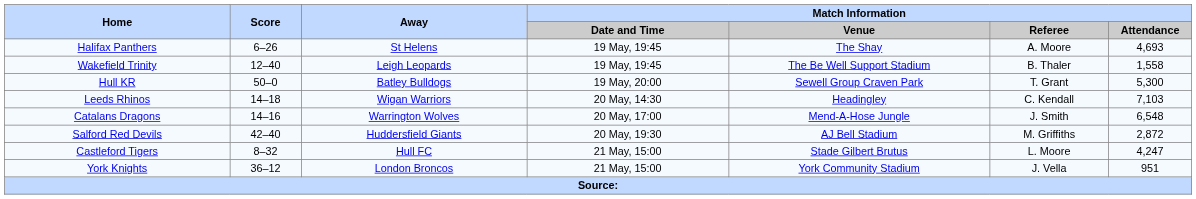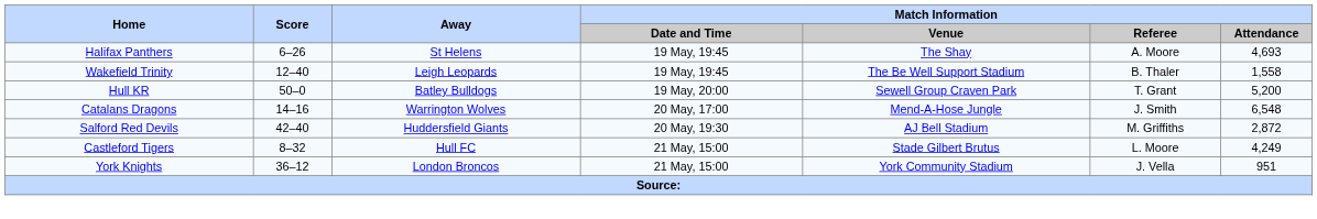 <table border=1 style="border-collapse:collapse; font-size:90%; text-align:center"; cellpadding=3 cellspacing=0 width=100%>
 <tr bgcolor="#c1d8ff">
 <th rowspan=2 width=19%>Home</th>
 <th rowspan=2 width=6%>Score</th>
 <th rowspan=2 width=19%>Away</th>
 <th colspan=4>Match Information</th>
 </tr>
 <tr bgcolor="#cccccc">
 <th width=17%>Date and Time</th>
 <th width=22%>Venue</th>
 <th width=10%>Referee</th>
 <th width=7%>Attendance</th>
 </tr>
 <tr bgcolor=#f5faff>
 <td>  <a href='#'>Halifax Panthers</a></td>
 <td>6–26</td>
 <td> <a href='#'>St Helens</a></td>
 <td>19 May, 19:45</td>
 <td><a href='#'>The Shay</a></td>
 <td>A. Moore</td>
 <td>4,693</td>
 </tr>
 <tr bgcolor=#f5faff>
 <td> <a href='#'>Wakefield Trinity</a></td>
 <td>12–40</td>
 <td> <a href='#'>Leigh Leopards</a></td>
 <td>19 May, 19:45</td>
 <td><a href='#'>The Be Well Support Stadium</a></td>
 <td>B. Thaler</td>
 <td>1,558</td>
 </tr>
 <tr bgcolor=#f5faff>
 <td> <a href='#'>Hull KR</a></td>
 <td>50–0</td>
 <td> <a href='#'>Batley Bulldogs</a></td>
 <td>19 May, 20:00</td>
 <td><a href='#'>Sewell Group Craven Park</a></td>
 <td>T. Grant</td>
-<td>5,300</td>
-</tr>
-<tr bgcolor=#f5faff>
-<td> <a href='#'>Leeds Rhinos</a></td>
-<td>14–18</td>
-<td> <a href='#'>Wigan Warriors</a></td>
-<td>20 May, 14:30</td>
-<td><a href='#'>Headingley</a></td>
-<td>C. Kendall</td>
-<td>7,103</td>
+<td>5,200</td>
 </tr>
 <tr bgcolor=#f5faff>
 <td> <a href='#'>Catalans Dragons</a></td>
 <td>14–16</td>
 <td> <a href='#'>Warrington Wolves</a></td>
 <td>20 May, 17:00</td>
 <td><a href='#'>Mend-A-Hose Jungle</a></td>
 <td>J. Smith</td>
 <td>6,548</td>
 </tr>
 <tr bgcolor=#f5faff>
 <td>  <a href='#'>Salford Red Devils</a></td>
 <td>42–40</td>
 <td>  <a href='#'>Huddersfield Giants</a></td>
 <td>20 May, 19:30</td>
 <td><a href='#'>AJ Bell Stadium</a></td>
 <td>M. Griffiths</td>
 <td>2,872</td>
 </tr>
 <tr bgcolor=#f5faff>
 <td> <a href='#'>Castleford Tigers</a></td>
 <td>8–32</td>
 <td> <a href='#'>Hull FC</a></td>
 <td>21 May, 15:00</td>
 <td><a href='#'>Stade Gilbert Brutus</a></td>
 <td>L. Moore</td>
-<td>4,247</td>
+<td>4,249</td>
 </tr>
 <tr bgcolor=#f5faff>
 <td> <a href='#'>York Knights</a></td>
 <td>36–12</td>
 <td> <a href='#'>London Broncos</a></td>
 <td>21 May, 15:00</td>
 <td><a href='#'>York Community Stadium</a></td>
 <td>J. Vella</td>
 <td>951</td>
 </tr>
 <tr bgcolor=#c1d8ff>
 <th colspan=7>Source:</th>
 </tr>
 </table>
